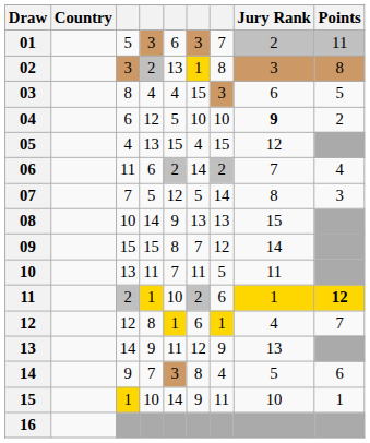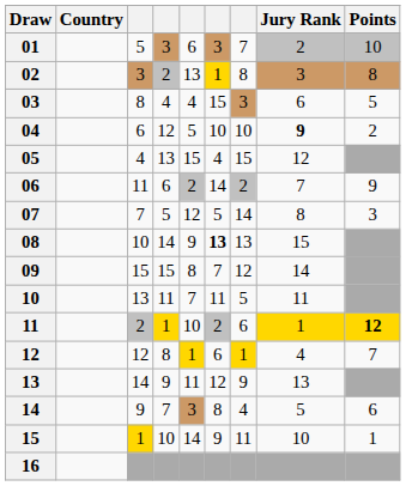 <table class="sortable wikitable collapsible plainrowheaders" style="text-align:center;">
 <tr>
 </tr>
 <tr>
 <th scope="col">Draw</th>
 <th scope="col">Country</th>
 <th scope="col"><small></small></th>
 <th scope="col"><small></small></th>
 <th scope="col"><small></small></th>
 <th scope="col"><small></small></th>
 <th scope="col"><small></small></th>
 <th scope="col">Jury Rank</th>
 <th scope="col">Points</th>
 </tr>
 <tr>
 <th scope="row" style="text-align:center;">01</th>
 <td style="text-align:left;"></td>
 <td>5</td>
 <td style="background:#CC9966;">3</td>
 <td>6</td>
 <td style="background:#CC9966;">3</td>
 <td>7</td>
 <td style="background:silver;">2</td>
-<td style="background:silver;">11</td>
+<td style="background:silver;">10</td>
 </tr>
 <tr>
 <th scope="row" style="text-align:center;">02</th>
 <td style="text-align:left;"></td>
 <td style="background:#CC9966;">3</td>
 <td style="background:silver;">2</td>
 <td>13</td>
 <td style="background:gold;">1</td>
 <td>8</td>
 <td style="background:#CC9966;">3</td>
 <td style="background:#CC9966;">8</td>
 </tr>
 <tr>
 <th scope="row" style="text-align:center;">03</th>
 <td style="text-align:left;"></td>
 <td>8</td>
 <td>4</td>
 <td>4</td>
 <td>15</td>
 <td style="background:#CC9966;">3</td>
 <td>6</td>
 <td>5</td>
 </tr>
 <tr>
 <th scope="row" style="text-align:center;">04</th>
 <td style="text-align:left;"></td>
 <td>6</td>
 <td>12</td>
 <td>5</td>
 <td>10</td>
 <td>10</td>
 <td><strong>9</strong></td>
 <td>2</td>
 </tr>
 <tr>
 <th scope="row" style="text-align:center;">05</th>
 <td style="text-align:left;"></td>
 <td>4</td>
 <td>13</td>
 <td>15</td>
 <td>4</td>
 <td>15</td>
 <td>12</td>
 <td style="background:#AAAAAA;"></td>
 </tr>
 <tr>
 <th scope="row" style="text-align:center;">06</th>
 <td style="text-align:left;"></td>
 <td>11</td>
 <td>6</td>
 <td style="background:silver;">2</td>
 <td>14</td>
 <td style="background:silver;">2</td>
 <td>7</td>
-<td>4</td>
+<td>9</td>
 </tr>
 <tr>
 <th scope="row" style="text-align:center;">07</th>
 <td style="text-align:left;"></td>
 <td>7</td>
 <td>5</td>
 <td>12</td>
 <td>5</td>
 <td>14</td>
 <td>8</td>
 <td>3</td>
 </tr>
 <tr>
 <th scope="row" style="text-align:center;">08</th>
 <td style="text-align:left;"></td>
 <td>10</td>
 <td>14</td>
 <td>9</td>
-<td>13</td>
+<td><strong>13</strong></td>
 <td>13</td>
 <td>15</td>
 <td style="background:#AAAAAA;"></td>
 </tr>
 <tr>
 <th scope="row" style="text-align:center;">09</th>
 <td style="text-align:left;"></td>
 <td>15</td>
 <td>15</td>
 <td>8</td>
 <td>7</td>
 <td>12</td>
 <td>14</td>
 <td style="background:#AAAAAA;"></td>
 </tr>
 <tr>
 <th scope="row" style="text-align:center;">10</th>
 <td style="text-align:left;"></td>
 <td>13</td>
 <td>11</td>
 <td>7</td>
 <td>11</td>
 <td>5</td>
 <td>11</td>
 <td style="background:#AAAAAA;"></td>
 </tr>
 <tr>
 <th scope="row" style="text-align:center;">11</th>
 <td style="text-align:left;"></td>
 <td style="background:silver;">2</td>
 <td style="background:gold;">1</td>
 <td>10</td>
 <td style="background:silver;">2</td>
 <td>6</td>
 <td style="background:gold;">1</td>
 <td style="background:gold;"><strong>12</strong></td>
 </tr>
 <tr>
 <th scope="row" style="text-align:center;">12</th>
 <td style="text-align:left;"></td>
 <td>12</td>
 <td>8</td>
 <td style="background:gold;">1</td>
 <td>6</td>
 <td style="background:gold;">1</td>
 <td>4</td>
 <td>7</td>
 </tr>
 <tr>
 <th scope="row" style="text-align:center;">13</th>
 <td style="text-align:left;"></td>
 <td>14</td>
 <td>9</td>
 <td>11</td>
 <td>12</td>
 <td>9</td>
 <td>13</td>
 <td style="background:#AAAAAA;"></td>
 </tr>
 <tr>
 <th scope="row" style="text-align:center;">14</th>
 <td style="text-align:left;"></td>
 <td>9</td>
 <td>7</td>
 <td style="background:#CC9966;">3</td>
 <td>8</td>
 <td>4</td>
 <td>5</td>
 <td>6</td>
 </tr>
 <tr>
 <th scope="row" style="text-align:center;">15</th>
 <td style="text-align:left;"></td>
 <td style="background:gold;">1</td>
 <td>10</td>
 <td>14</td>
 <td>9</td>
 <td>11</td>
 <td>10</td>
 <td>1</td>
 </tr>
 <tr class="sortbottom">
 <th scope="row" style="text-align:center;">16</th>
 <td style="text-align:left;"></td>
 <td style="background:#AAAAAA;"></td>
 <td style="background:#AAAAAA;"></td>
 <td style="background:#AAAAAA;"></td>
 <td style="background:#AAAAAA;"></td>
 <td style="background:#AAAAAA;"></td>
 <td style="background:#AAAAAA;"></td>
 <td style="background:#AAAAAA;"></td>
 </tr>
 </table>
